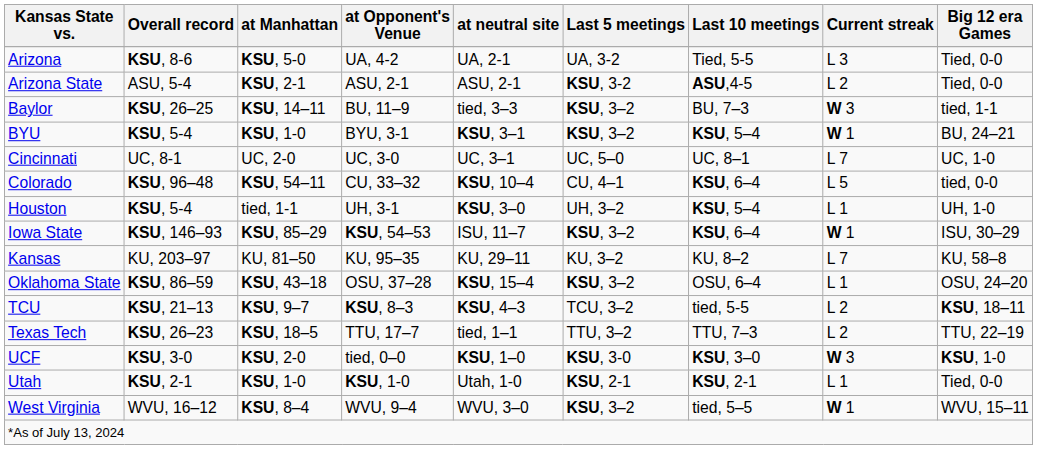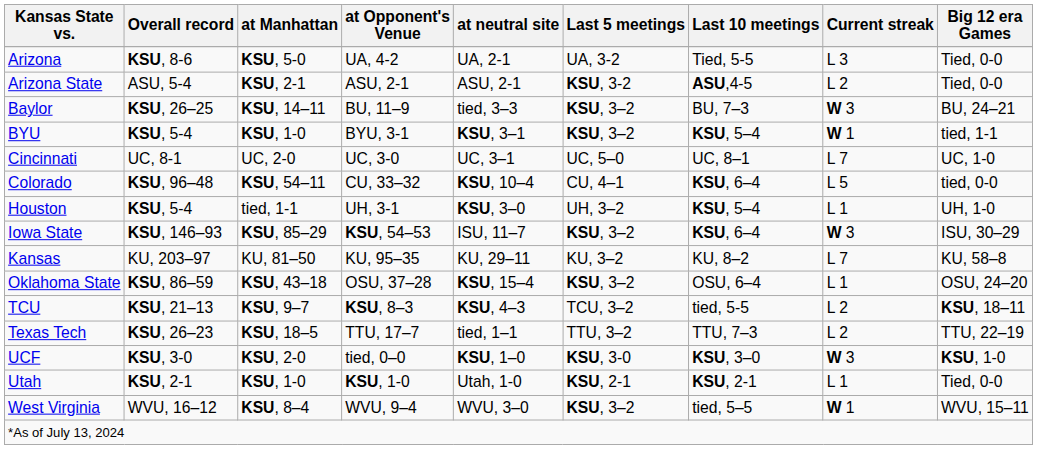 <table class="wikitable">
 <tr>
 <th rowspan="1">Kansas State<br>vs.</th>
 <th rowspan="1">Overall record</th>
 <th rowspan="1">at Manhattan</th>
 <th rowspan="1">at Opponent's<br> Venue</th>
 <th rowspan="1">at neutral site</th>
 <th rowspan="1">Last 5 meetings</th>
 <th rowspan="1">Last 10 meetings</th>
 <th rowspan="1">Current streak</th>
 <th rowspan="1">Big 12 era<br>Games</th>
 </tr>
 <tr>
 </tr>
 <tr>
 <td><a href='#'>Arizona</a></td>
 <td><strong>KSU</strong>, 8-6</td>
 <td><strong>KSU</strong>, 5-0</td>
 <td>UA, 4-2</td>
 <td>UA, 2-1</td>
 <td>UA, 3-2</td>
 <td>Tied, 5-5</td>
 <td>L 3</td>
 <td>Tied, 0-0</td>
 </tr>
 <tr>
 <td><a href='#'>Arizona State</a></td>
 <td>ASU,  5-4</td>
 <td><strong>KSU</strong>, 2-1</td>
 <td>ASU, 2-1</td>
 <td>ASU, 2-1</td>
 <td><strong>KSU</strong>, 3-2</td>
 <td><strong>ASU</strong>,4-5</td>
 <td>L 2</td>
 <td>Tied, 0-0</td>
 </tr>
 <tr>
 <td><a href='#'>Baylor</a></td>
 <td><strong>KSU</strong>, 26–25</td>
 <td><strong>KSU</strong>, 14–11</td>
 <td>BU, 11–9</td>
 <td>tied, 3–3</td>
 <td><strong>KSU</strong>, 3–2</td>
 <td>BU, 7–3</td>
 <td><strong>W</strong> 3</td>
-<td>tied, 1-1</td>
+<td>BU, 24–21</td>
 </tr>
 <tr>
 <td><a href='#'>BYU</a></td>
 <td><strong>KSU</strong>, 5-4</td>
 <td><strong>KSU</strong>, 1-0</td>
 <td>BYU, 3-1</td>
 <td><strong>KSU</strong>, 3–1</td>
 <td><strong>KSU</strong>, 3–2</td>
 <td><strong>KSU</strong>, 5–4</td>
 <td><strong>W</strong> 1</td>
-<td>BU, 24–21</td>
+<td>tied, 1-1</td>
 </tr>
 <tr>
 <td><a href='#'>Cincinnati</a></td>
 <td>UC, 8-1</td>
 <td>UC, 2-0</td>
 <td>UC, 3-0</td>
 <td>UC, 3–1</td>
 <td>UC, 5–0</td>
 <td>UC, 8–1</td>
 <td>L 7</td>
 <td>UC, 1-0</td>
 </tr>
 <tr>
 <td><a href='#'>Colorado</a></td>
 <td><strong>KSU</strong>, 96–48</td>
 <td><strong>KSU</strong>, 54–11</td>
 <td>CU, 33–32</td>
 <td><strong>KSU</strong>, 10–4</td>
 <td>CU, 4–1</td>
 <td><strong>KSU</strong>, 6–4</td>
 <td>L 5</td>
 <td>tied, 0-0</td>
 </tr>
 <tr>
 <td><a href='#'>Houston</a></td>
 <td><strong>KSU</strong>, 5-4</td>
 <td>tied, 1-1</td>
 <td>UH, 3-1</td>
 <td><strong>KSU</strong>, 3–0</td>
 <td>UH, 3–2</td>
 <td><strong>KSU</strong>, 5–4</td>
 <td>L 1</td>
 <td>UH, 1-0</td>
 </tr>
 <tr>
 <td><a href='#'>Iowa State</a></td>
 <td><strong>KSU</strong>, 146–93</td>
 <td><strong>KSU</strong>, 85–29</td>
 <td><strong>KSU</strong>, 54–53</td>
 <td>ISU, 11–7</td>
 <td><strong>KSU</strong>, 3–2</td>
 <td><strong>KSU</strong>, 6–4</td>
-<td><strong>W</strong> 1</td>
+<td><strong>W</strong> 3</td>
 <td>ISU, 30–29</td>
 </tr>
 <tr>
 <td><a href='#'>Kansas</a></td>
 <td>KU, 203–97</td>
 <td>KU, 81–50</td>
 <td>KU, 95–35</td>
 <td>KU, 29–11</td>
 <td>KU, 3–2</td>
 <td>KU, 8–2</td>
 <td>L 7</td>
 <td>KU, 58–8</td>
 </tr>
 <tr>
 <td><a href='#'>Oklahoma State</a></td>
 <td><strong>KSU</strong>, 86–59</td>
 <td><strong>KSU</strong>, 43–18</td>
 <td>OSU, 37–28</td>
 <td><strong>KSU</strong>, 15–4</td>
 <td><strong>KSU</strong>, 3–2</td>
 <td>OSU, 6–4</td>
 <td>L 1</td>
 <td>OSU, 24–20</td>
 </tr>
 <tr>
 <td><a href='#'>TCU</a></td>
 <td><strong>KSU</strong>, 21–13</td>
 <td><strong>KSU</strong>, 9–7</td>
 <td><strong>KSU</strong>, 8–3</td>
 <td><strong>KSU</strong>, 4–3</td>
 <td>TCU, 3–2</td>
 <td>tied, 5-5</td>
 <td>L 2</td>
 <td><strong>KSU</strong>, 18–11</td>
 </tr>
 <tr>
 <td><a href='#'>Texas Tech</a></td>
 <td><strong>KSU</strong>, 26–23</td>
 <td><strong>KSU</strong>, 18–5</td>
 <td>TTU, 17–7</td>
 <td>tied, 1–1</td>
 <td>TTU, 3–2</td>
 <td>TTU, 7–3</td>
 <td>L 2</td>
 <td>TTU, 22–19</td>
 </tr>
 <tr>
 <td><a href='#'>UCF</a></td>
 <td><strong>KSU</strong>, 3-0</td>
 <td><strong>KSU</strong>, 2-0</td>
 <td>tied, 0–0</td>
 <td><strong>KSU</strong>, 1–0</td>
 <td><strong>KSU</strong>, 3-0</td>
 <td><strong>KSU</strong>, 3–0</td>
 <td><strong>W</strong> 3</td>
 <td><strong>KSU</strong>, 1-0</td>
 </tr>
 <tr>
 <td><a href='#'>Utah</a></td>
 <td><strong>KSU</strong>,  2-1</td>
 <td><strong>KSU</strong>, 1-0</td>
 <td><strong>KSU</strong>, 1-0</td>
 <td>Utah, 1-0</td>
 <td><strong>KSU</strong>, 2-1</td>
 <td><strong>KSU</strong>, 2-1</td>
 <td>L 1</td>
 <td>Tied, 0-0</td>
 </tr>
 <tr>
 <td><a href='#'>West Virginia</a></td>
 <td>WVU, 16–12</td>
 <td><strong>KSU</strong>, 8–4</td>
 <td>WVU, 9–4</td>
 <td>WVU, 3–0</td>
 <td><strong>KSU</strong>, 3–2</td>
 <td>tied, 5–5</td>
 <td><strong>W</strong> 1</td>
 <td>WVU, 15–11</td>
 </tr>
 <tr>
 <td colspan="9"><small>*As of July 13, 2024</small></td>
 </tr>
 </table>
